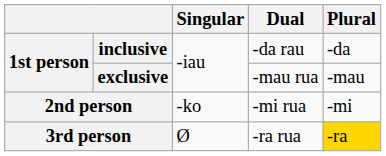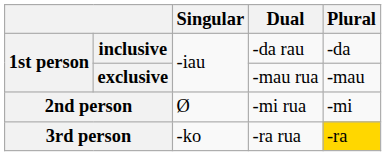 <table class="wikitable">
 <tr>
 <th colspan="2"></th>
 <th>Singular</th>
 <th>Dual</th>
 <th>Plural</th>
 </tr>
 <tr>
 <th rowspan="2">1st person</th>
 <th>inclusive</th>
 <td rowspan="2">-iau</td>
 <td>-da rau</td>
 <td>-da</td>
 </tr>
 <tr>
 <th>exclusive</th>
 <td>-mau rua</td>
 <td>-mau</td>
 </tr>
 <tr>
 <th colspan="2">2nd person</th>
-<td>-ko</td>
+<td>Ø</td>
 <td>-mi rua</td>
 <td>-mi</td>
 </tr>
 <tr>
 <th colspan="2">3rd person</th>
-<td>Ø</td>
+<td>-ko</td>
 <td>-ra rua</td>
 <td style="background: gold;">-ra</td>
 </tr>
 </table>
